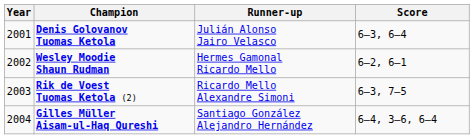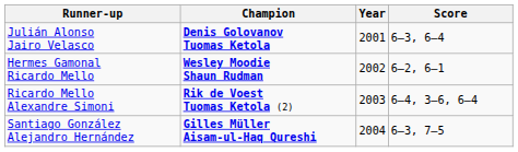 <table class="wikitable nowrap">
 <tr>
+<th width="200">Runner-up</th>
+<th width="200">Champion</th>
 <th>Year</th>
-<th width="200">Champion</th>
-<th width="200">Runner-up</th>
 <th width="140">Score</th>
 </tr>
 <tr>
+<td> <a href='#'>Julián Alonso</a> <br>  <a href='#'>Jairo Velasco</a></td>
+<td> <strong><a href='#'>Denis Golovanov</a></strong> <br>  <strong><a href='#'>Tuomas Ketola</a></strong></td>
 <td>2001</td>
-<td> <strong><a href='#'>Denis Golovanov</a></strong> <br>  <strong><a href='#'>Tuomas Ketola</a></strong></td>
-<td> <a href='#'>Julián Alonso</a> <br>  <a href='#'>Jairo Velasco</a></td>
 <td>6–3, 6–4</td>
 </tr>
 <tr>
+<td> <a href='#'>Hermes Gamonal</a> <br>  <a href='#'>Ricardo Mello</a></td>
+<td> <strong><a href='#'>Wesley Moodie</a></strong> <br>  <strong><a href='#'>Shaun Rudman</a></strong></td>
 <td>2002</td>
-<td> <strong><a href='#'>Wesley Moodie</a></strong> <br>  <strong><a href='#'>Shaun Rudman</a></strong></td>
-<td> <a href='#'>Hermes Gamonal</a> <br>  <a href='#'>Ricardo Mello</a></td>
 <td>6–2, 6–1</td>
 </tr>
 <tr>
+<td> <a href='#'>Ricardo Mello</a> <br>  <a href='#'>Alexandre Simoni</a></td>
+<td> <strong><a href='#'>Rik de Voest</a></strong> <br>  <strong><a href='#'>Tuomas Ketola</a></strong> <small>(2)</small></td>
 <td>2003</td>
-<td> <strong><a href='#'>Rik de Voest</a></strong> <br>  <strong><a href='#'>Tuomas Ketola</a></strong> <small>(2)</small></td>
-<td> <a href='#'>Ricardo Mello</a> <br>  <a href='#'>Alexandre Simoni</a></td>
+<td>6–4, 3–6, 6–4</td>
+</tr>
+<tr>
+<td> <a href='#'>Santiago González</a> <br>  <a href='#'>Alejandro Hernández</a></td>
+<td> <strong><a href='#'>Gilles Müller</a></strong> <br>  <strong><a href='#'>Aisam-ul-Haq Qureshi</a></strong></td>
+<td>2004</td>
 <td>6–3, 7–5</td>
 </tr>
-<tr>
-<td>2004</td>
-<td> <strong><a href='#'>Gilles Müller</a></strong> <br>  <strong><a href='#'>Aisam-ul-Haq Qureshi</a></strong></td>
-<td> <a href='#'>Santiago González</a> <br>  <a href='#'>Alejandro Hernández</a></td>
-<td>6–4, 3–6, 6–4</td>
-</tr>
 </table>
